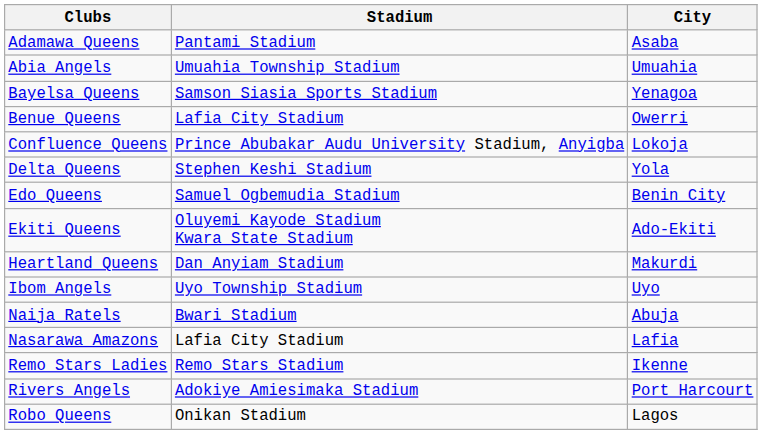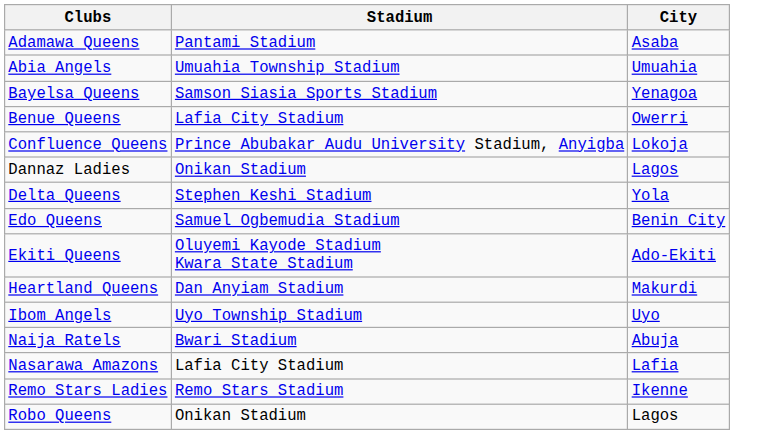 <table class="wikitable sortable">
 <tr>
 <th>Clubs</th>
 <th>Stadium</th>
 <th>City</th>
 </tr>
 <tr>
 <td><a href='#'>Adamawa Queens</a></td>
 <td><a href='#'>Pantami Stadium</a></td>
 <td><a href='#'>Asaba</a></td>
 </tr>
 <tr>
 <td><a href='#'>Abia Angels</a></td>
 <td><a href='#'>Umuahia Township Stadium</a></td>
 <td><a href='#'>Umuahia</a></td>
 </tr>
 <tr>
 <td><a href='#'>Bayelsa Queens</a></td>
 <td><a href='#'>Samson Siasia Sports Stadium</a></td>
 <td><a href='#'>Yenagoa</a></td>
 </tr>
 <tr>
 <td><a href='#'>Benue Queens</a></td>
 <td><a href='#'>Lafia City Stadium</a></td>
 <td><a href='#'>Owerri</a></td>
 </tr>
 <tr>
 <td><a href='#'>Confluence Queens</a></td>
 <td><a href='#'>Prince Abubakar Audu University</a> Stadium, <a href='#'>Anyigba</a></td>
 <td><a href='#'>Lokoja</a></td>
+</tr>
+<tr>
+<td>Dannaz Ladies</td>
+<td><a href='#'>Onikan Stadium</a></td>
+<td><a href='#'>Lagos</a></td>
 </tr>
 <tr>
 <td><a href='#'>Delta Queens</a></td>
 <td><a href='#'>Stephen Keshi Stadium</a></td>
 <td><a href='#'>Yola</a></td>
 </tr>
 <tr>
 <td><a href='#'>Edo Queens</a></td>
 <td><a href='#'>Samuel Ogbemudia Stadium</a></td>
 <td><a href='#'>Benin City</a></td>
 </tr>
 <tr>
 <td><a href='#'>Ekiti Queens</a></td>
 <td><a href='#'>Oluyemi Kayode Stadium</a><br><a href='#'>Kwara State Stadium</a></td>
 <td><a href='#'>Ado-Ekiti</a></td>
 </tr>
 <tr>
 <td><a href='#'>Heartland Queens</a></td>
 <td><a href='#'>Dan Anyiam Stadium</a></td>
 <td><a href='#'>Makurdi</a></td>
 </tr>
 <tr>
 <td><a href='#'>Ibom Angels</a></td>
 <td><a href='#'>Uyo Township Stadium</a></td>
 <td><a href='#'>Uyo</a></td>
 </tr>
 <tr>
 <td><a href='#'>Naija Ratels</a></td>
 <td><a href='#'>Bwari Stadium</a></td>
 <td><a href='#'>Abuja</a></td>
 </tr>
 <tr>
 <td><a href='#'>Nasarawa Amazons</a></td>
 <td>Lafia City Stadium</td>
 <td><a href='#'>Lafia</a></td>
 </tr>
 <tr>
 <td><a href='#'>Remo Stars Ladies</a></td>
 <td><a href='#'>Remo Stars Stadium</a></td>
 <td><a href='#'>Ikenne</a></td>
 </tr>
 <tr>
-<td><a href='#'>Rivers Angels</a></td>
-<td><a href='#'>Adokiye Amiesimaka Stadium</a></td>
-<td><a href='#'>Port Harcourt</a></td>
-</tr>
-<tr>
 <td><a href='#'>Robo Queens</a></td>
 <td>Onikan Stadium</td>
 <td>Lagos</td>
 </tr>
 </table>
